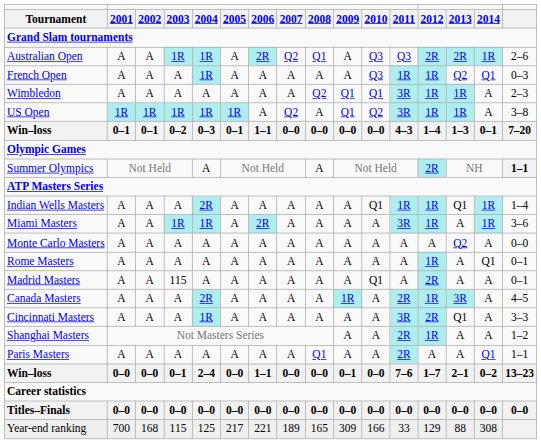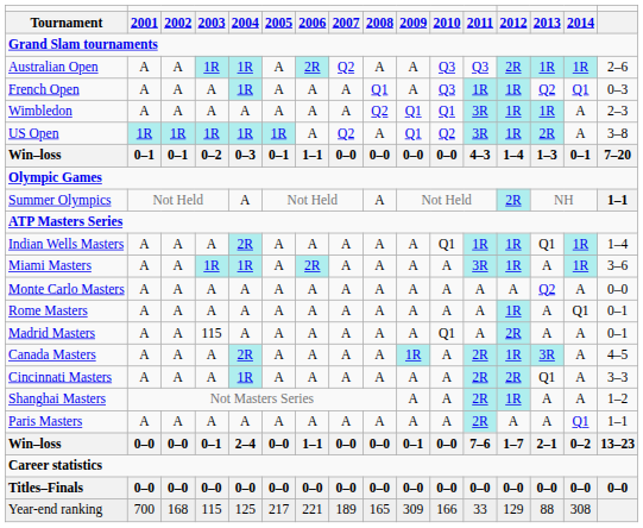 <table class=wikitable style=text-align:center;font-size:97%>
 <tr>
 <td colspan=1></td>
 <td colspan=11></td>
 <td colspan=3></td>
 <td colspan=1></td>
 </tr>
 <tr>
 <th>Tournament</th>
 <th><a href='#'>2001</a></th>
 <th><a href='#'>2002</a></th>
 <th><a href='#'>2003</a></th>
 <th><a href='#'>2004</a></th>
 <th><a href='#'>2005</a></th>
 <th><a href='#'>2006</a></th>
 <th><a href='#'>2007</a></th>
 <th><a href='#'>2008</a></th>
 <th><a href='#'>2009</a></th>
 <th><a href='#'>2010</a></th>
 <th><a href='#'>2011</a></th>
 <th><a href='#'>2012</a></th>
 <th><a href='#'>2013</a></th>
 <th><a href='#'>2014</a></th>
 <th></th>
 </tr>
 <tr>
 <td colspan=17 align=left><strong><a href='#'>Grand Slam tournaments</a></strong></td>
 </tr>
 <tr>
 <td align=left><a href='#'>Australian Open</a></td>
 <td>A</td>
 <td>A</td>
 <td bgcolor=afeeee><a href='#'>1R</a></td>
 <td bgcolor=afeeee><a href='#'>1R</a></td>
 <td>A</td>
 <td bgcolor=afeeee><a href='#'>2R</a></td>
 <td><a href='#'>Q2</a></td>
-<td><a href='#'>Q1</a></td>
+<td>A</td>
 <td>A</td>
 <td><a href='#'>Q3</a></td>
 <td><a href='#'>Q3</a></td>
 <td bgcolor=afeeee><a href='#'>2R</a></td>
-<td bgcolor=afeeee><a href='#'>2R</a></td>
+<td bgcolor=afeeee><a href='#'>1R</a></td>
 <td bgcolor=afeeee><a href='#'>1R</a></td>
 <td>2–6</td>
 </tr>
 <tr>
 <td align=left><a href='#'>French Open</a></td>
 <td>A</td>
 <td>A</td>
 <td>A</td>
 <td bgcolor=afeeee><a href='#'>1R</a></td>
 <td>A</td>
 <td>A</td>
 <td>A</td>
-<td>A</td>
+<td><a href='#'>Q1</a></td>
 <td>A</td>
 <td><a href='#'>Q3</a></td>
 <td bgcolor=afeeee><a href='#'>1R</a></td>
 <td bgcolor=afeeee><a href='#'>1R</a></td>
 <td><a href='#'>Q2</a></td>
 <td><a href='#'>Q1</a></td>
 <td>0–3</td>
 </tr>
 <tr>
 <td align=left><a href='#'>Wimbledon</a></td>
 <td>A</td>
 <td>A</td>
 <td>A</td>
 <td>A</td>
 <td>A</td>
 <td>A</td>
 <td>A</td>
 <td><a href='#'>Q2</a></td>
 <td><a href='#'>Q1</a></td>
 <td><a href='#'>Q1</a></td>
 <td bgcolor=afeeee><a href='#'>3R</a></td>
 <td bgcolor=afeeee><a href='#'>1R</a></td>
 <td bgcolor=afeeee><a href='#'>1R</a></td>
 <td>A</td>
 <td>2–3</td>
 </tr>
 <tr>
 <td align=left><a href='#'>US Open</a></td>
 <td bgcolor=afeeee><a href='#'>1R</a></td>
 <td bgcolor=afeeee><a href='#'>1R</a></td>
 <td bgcolor=afeeee><a href='#'>1R</a></td>
 <td bgcolor=afeeee><a href='#'>1R</a></td>
 <td bgcolor=afeeee><a href='#'>1R</a></td>
 <td>A</td>
 <td><a href='#'>Q2</a></td>
 <td>A</td>
 <td><a href='#'>Q1</a></td>
 <td><a href='#'>Q2</a></td>
 <td bgcolor=afeeee><a href='#'>3R</a></td>
 <td bgcolor=afeeee><a href='#'>1R</a></td>
-<td bgcolor=afeeee><a href='#'>1R</a></td>
+<td bgcolor=afeeee><a href='#'>2R</a></td>
 <td>A</td>
 <td>3–8</td>
 </tr>
 <tr>
 <th style=text-align:left>Win–loss</th>
 <th>0–1</th>
 <th>0–1</th>
 <th>0–2</th>
 <th>0–3</th>
 <th>0–1</th>
 <th>1–1</th>
 <th>0–0</th>
 <th>0–0</th>
 <th>0–0</th>
 <th>0–0</th>
 <th>4–3</th>
 <th>1–4</th>
 <th>1–3</th>
 <th>0–1</th>
 <th>7–20</th>
 </tr>
 <tr>
 <td colspan=17 align=left><strong><a href='#'>Olympic Games</a></strong></td>
 </tr>
 <tr>
 <td align=left><a href='#'>Summer Olympics</a></td>
 <td colspan=3 style=color:#767676>Not Held</td>
 <td>A</td>
 <td colspan=3 style=color:#767676>Not Held</td>
 <td>A</td>
 <td colspan=3 style=color:#767676>Not Held</td>
 <td bgcolor=afeeee><a href='#'>2R</a></td>
 <td colspan=2 style=color:#767676>NH</td>
 <th>1–1</th>
 </tr>
 <tr>
 <td colspan=17 align=left><strong><a href='#'>ATP Masters Series</a></strong></td>
 </tr>
 <tr>
 <td align=left><a href='#'>Indian Wells Masters</a></td>
 <td>A</td>
 <td>A</td>
 <td>A</td>
 <td bgcolor=afeeee><a href='#'>2R</a></td>
 <td>A</td>
 <td>A</td>
 <td>A</td>
 <td>A</td>
 <td>A</td>
 <td>Q1</td>
 <td bgcolor=afeeee><a href='#'>1R</a></td>
 <td bgcolor=afeeee><a href='#'>1R</a></td>
 <td>Q1</td>
 <td bgcolor=afeeee><a href='#'>1R</a></td>
 <td>1–4</td>
 </tr>
 <tr>
 <td align=left><a href='#'>Miami Masters</a></td>
 <td>A</td>
 <td>A</td>
 <td bgcolor=afeeee><a href='#'>1R</a></td>
 <td bgcolor=afeeee><a href='#'>1R</a></td>
 <td>A</td>
 <td bgcolor=afeeee><a href='#'>2R</a></td>
 <td>A</td>
 <td>A</td>
 <td>A</td>
 <td>A</td>
 <td bgcolor=afeeee><a href='#'>3R</a></td>
 <td bgcolor=afeeee><a href='#'>1R</a></td>
 <td>A</td>
 <td bgcolor=afeeee><a href='#'>1R</a></td>
 <td>3–6</td>
 </tr>
 <tr>
 <td align=left><a href='#'>Monte Carlo Masters</a></td>
 <td>A</td>
 <td>A</td>
 <td>A</td>
 <td>A</td>
 <td>A</td>
 <td>A</td>
 <td>A</td>
 <td>A</td>
 <td>A</td>
 <td>A</td>
 <td>A</td>
 <td>A</td>
 <td><a href='#'>Q2</a></td>
 <td>A</td>
 <td>0–0</td>
 </tr>
 <tr>
 <td align=left><a href='#'>Rome Masters</a></td>
 <td>A</td>
 <td>A</td>
 <td>A</td>
 <td>A</td>
 <td>A</td>
 <td>A</td>
 <td>A</td>
 <td>A</td>
 <td>A</td>
 <td>A</td>
 <td>A</td>
 <td bgcolor=afeeee><a href='#'>1R</a></td>
 <td>A</td>
 <td>Q1</td>
 <td>0–1</td>
 </tr>
 <tr>
 <td align=left><a href='#'>Madrid Masters</a></td>
 <td>A</td>
 <td>A</td>
 <td>115</td>
 <td>A</td>
 <td>A</td>
 <td>A</td>
 <td>A</td>
 <td>A</td>
 <td>A</td>
 <td>Q1</td>
 <td>A</td>
 <td bgcolor=afeeee><a href='#'>2R</a></td>
 <td>A</td>
 <td>A</td>
 <td>0–1</td>
 </tr>
 <tr>
 <td align=left><a href='#'>Canada Masters</a></td>
 <td>A</td>
 <td>A</td>
 <td>A</td>
 <td bgcolor=afeeee><a href='#'>2R</a></td>
 <td>A</td>
 <td>A</td>
 <td>A</td>
 <td>A</td>
 <td bgcolor=afeeee><a href='#'>1R</a></td>
 <td>A</td>
 <td bgcolor=afeeee><a href='#'>2R</a></td>
 <td bgcolor=afeeee><a href='#'>1R</a></td>
 <td bgcolor=afeeee><a href='#'>3R</a></td>
 <td>A</td>
 <td>4–5</td>
 </tr>
 <tr>
 <td align=left><a href='#'>Cincinnati Masters</a></td>
 <td>A</td>
 <td>A</td>
 <td>A</td>
 <td bgcolor=afeeee><a href='#'>1R</a></td>
 <td>A</td>
 <td>A</td>
 <td>A</td>
 <td>A</td>
 <td>A</td>
 <td>A</td>
-<td bgcolor=afeeee><a href='#'>3R</a></td>
+<td bgcolor=afeeee><a href='#'>2R</a></td>
 <td bgcolor=afeeee><a href='#'>2R</a></td>
 <td>Q1</td>
 <td>A</td>
 <td>3–3</td>
 </tr>
 <tr>
 <td align=left><a href='#'>Shanghai Masters</a></td>
 <td colspan=8 style=color:#767676>Not Masters Series</td>
 <td>A</td>
 <td>A</td>
 <td bgcolor=afeeee><a href='#'>2R</a></td>
 <td bgcolor=afeeee><a href='#'>1R</a></td>
 <td>A</td>
 <td>A</td>
 <td>1–2</td>
 </tr>
 <tr>
 <td align=left><a href='#'>Paris Masters</a></td>
 <td>A</td>
 <td>A</td>
 <td>A</td>
 <td>A</td>
 <td>A</td>
 <td>A</td>
 <td>A</td>
-<td><a href='#'>Q1</a></td>
+<td>A</td>
 <td>A</td>
 <td>A</td>
 <td bgcolor=afeeee><a href='#'>2R</a></td>
 <td>A</td>
 <td>A</td>
 <td><a href='#'>Q1</a></td>
 <td>1–1</td>
 </tr>
 <tr>
 <th style=text-align:left>Win–loss</th>
 <th>0–0</th>
 <th>0–0</th>
 <th>0–1</th>
 <th>2–4</th>
 <th>0–0</th>
 <th>1–1</th>
 <th>0–0</th>
 <th>0–0</th>
 <th>0–1</th>
 <th>0–0</th>
 <th>7–6</th>
 <th>1–7</th>
 <th>2–1</th>
 <th>0–2</th>
 <th>13–23</th>
 </tr>
 <tr>
 <td colspan=17 align=left><strong>Career statistics</strong></td>
 </tr>
 <tr>
 <th style=text-align:left>Titles–Finals</th>
 <th>0–0</th>
 <th>0–0</th>
 <th>0–0</th>
 <th>0–0</th>
 <th>0–0</th>
 <th>0–0</th>
 <th>0–0</th>
 <th>0–0</th>
 <th>0–0</th>
 <th>0–0</th>
 <th>0–0</th>
 <th>0–0</th>
 <th>0–0</th>
 <th>0–0</th>
 <th>0–0</th>
 </tr>
 <tr bgcolor=efefef>
 <td align=left>Year-end ranking</td>
 <td>700</td>
 <td>168</td>
 <td>115</td>
 <td>125</td>
 <td>217</td>
 <td>221</td>
 <td>189</td>
 <td>165</td>
 <td>309</td>
 <td>166</td>
 <td>33</td>
 <td>129</td>
 <td>88</td>
 <td>308</td>
 <th></th>
 </tr>
 </table>
